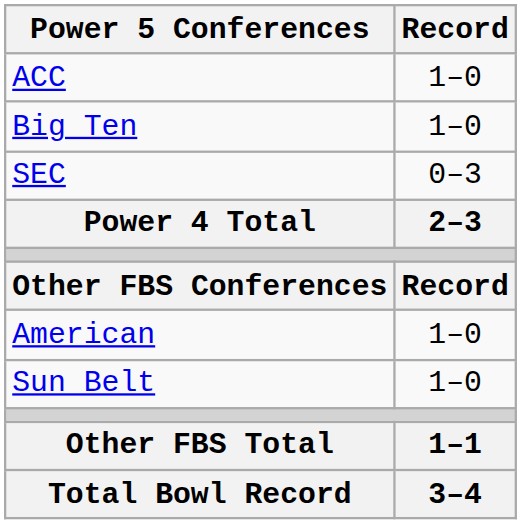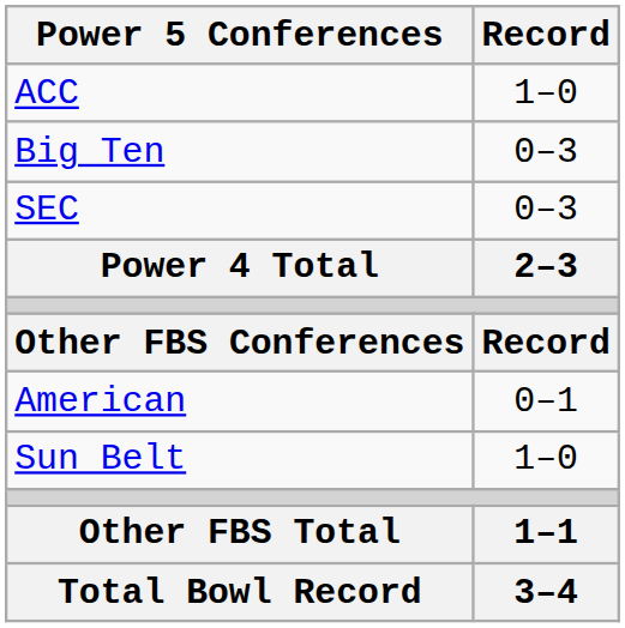 <table class="wikitable">
 <tr>
 <th>Power 5 Conferences</th>
 <th>Record</th>
 </tr>
 <tr>
 <td><a href='#'>ACC</a></td>
 <td align=center>1–0</td>
 </tr>
 <tr>
 <td><a href='#'>Big Ten</a></td>
-<td align=center>1–0</td>
+<td align=center>0–3</td>
 </tr>
 <tr>
 <td><a href='#'>SEC</a></td>
 <td align=center>0–3</td>
 </tr>
 <tr>
 <th>Power 4 Total</th>
 <th>2–3</th>
 </tr>
 <tr>
 <th colspan="2" style="background:lightgrey;"></th>
 </tr>
 <tr>
 <th>Other FBS Conferences</th>
 <th>Record</th>
 </tr>
 <tr>
 <td><a href='#'>American</a></td>
-<td align=center>1–0</td>
+<td align=center>0–1</td>
 </tr>
 <tr>
 <td><a href='#'>Sun Belt</a></td>
 <td align=center>1–0</td>
 </tr>
 <tr>
 <th colspan="2" style="background:lightgrey;"></th>
 </tr>
 <tr>
 <th>Other FBS Total</th>
 <th>1–1</th>
 </tr>
 <tr>
 <th>Total Bowl Record</th>
 <th>3–4</th>
 </tr>
 </table>
